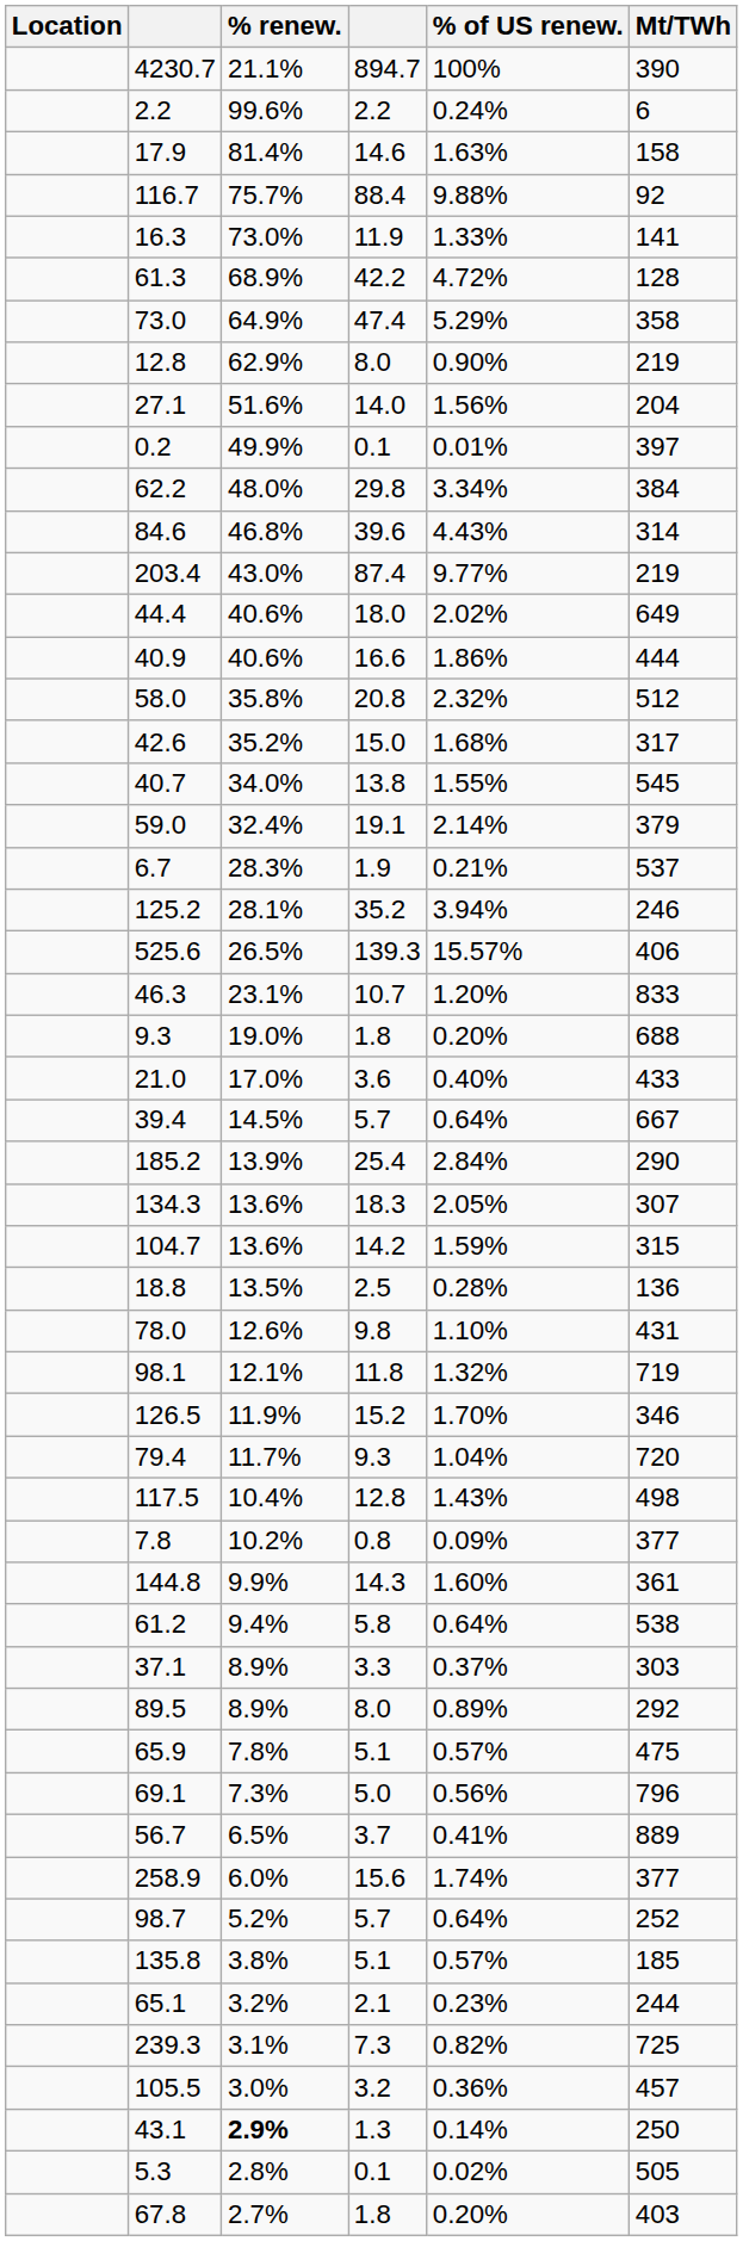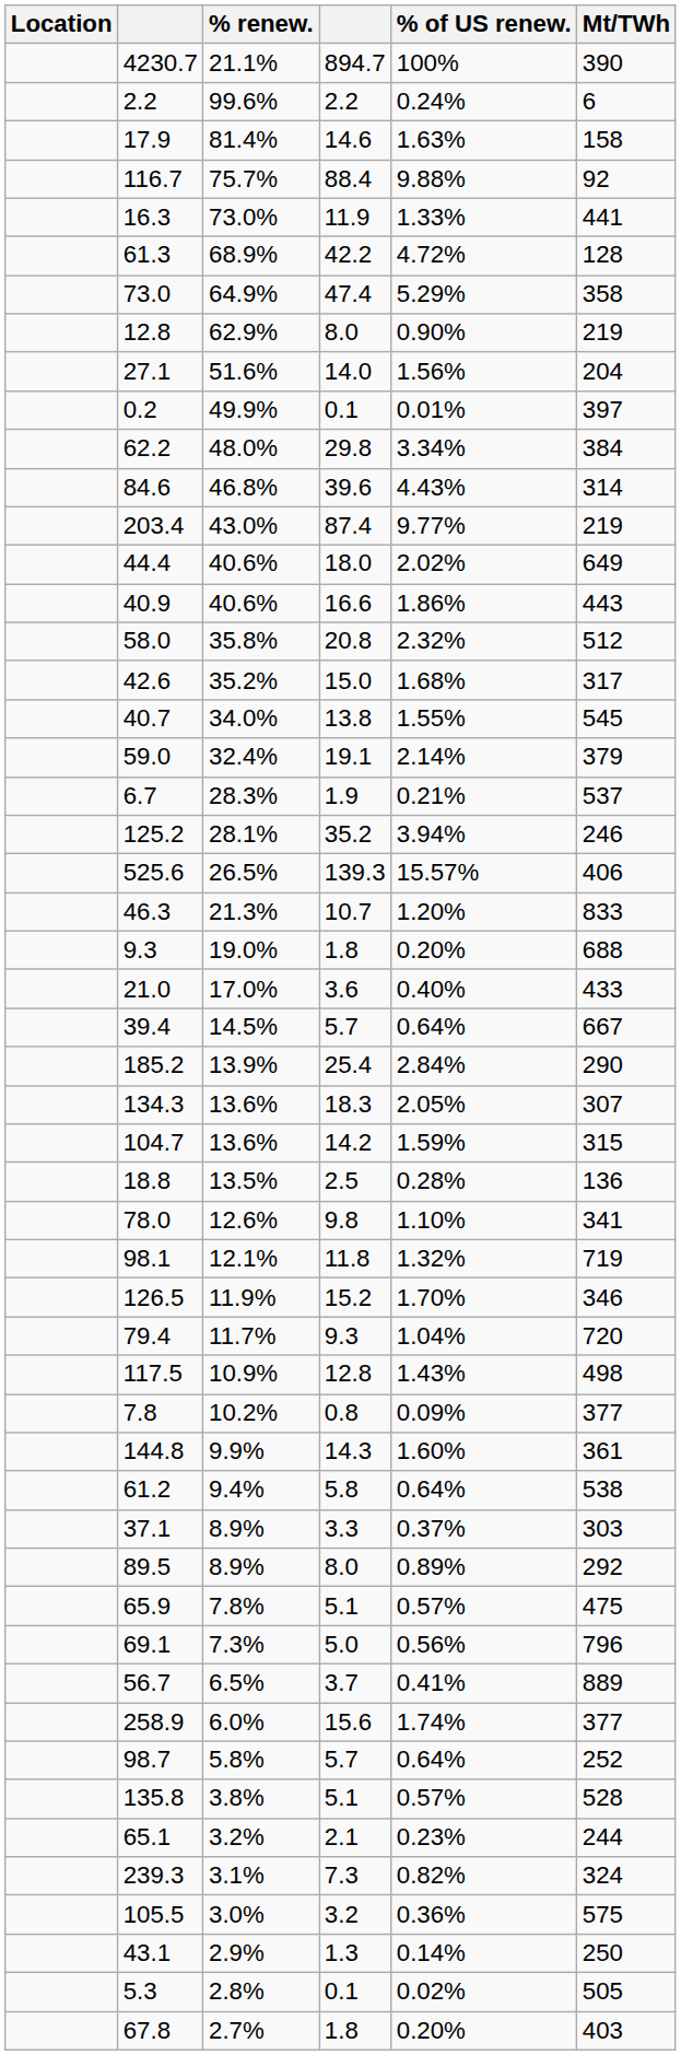 <table class="sortable wikitable sticky-header static-row-numbers sort-under col1left" >
 <tr>
 <th>Location</th>
 <th></th>
 <th>%  renew.</th>
 <th></th>
 <th>%  of US  renew.</th>
 <th>  Mt/TWh</th>
 </tr>
 <tr class=static-row-numbers-norank>
 <td><strong></strong></td>
 <td>4230.7</td>
 <td>21.1%</td>
 <td>894.7</td>
 <td>100%</td>
 <td>390</td>
 </tr>
 <tr>
 <td></td>
 <td>2.2</td>
 <td>99.6%</td>
 <td>2.2</td>
 <td>0.24%</td>
 <td>6</td>
 </tr>
 <tr>
 <td></td>
 <td>17.9</td>
 <td>81.4%</td>
 <td>14.6</td>
 <td>1.63%</td>
 <td>158</td>
 </tr>
 <tr>
 <td></td>
 <td>116.7</td>
 <td>75.7%</td>
 <td>88.4</td>
 <td>9.88%</td>
 <td>92</td>
 </tr>
 <tr>
 <td></td>
 <td>16.3</td>
 <td>73.0%</td>
 <td>11.9</td>
 <td>1.33%</td>
-<td>141</td>
+<td>441</td>
 </tr>
 <tr>
 <td></td>
 <td>61.3</td>
 <td>68.9%</td>
 <td>42.2</td>
 <td>4.72%</td>
 <td>128</td>
 </tr>
 <tr>
 <td></td>
 <td>73.0</td>
 <td>64.9%</td>
 <td>47.4</td>
 <td>5.29%</td>
 <td>358</td>
 </tr>
 <tr>
 <td></td>
 <td>12.8</td>
 <td>62.9%</td>
 <td>8.0</td>
 <td>0.90%</td>
 <td>219</td>
 </tr>
 <tr>
 <td></td>
 <td>27.1</td>
 <td>51.6%</td>
 <td>14.0</td>
 <td>1.56%</td>
 <td>204</td>
 </tr>
 <tr class=static-row-numbers-norank>
 <td></td>
 <td>0.2</td>
 <td>49.9%</td>
 <td>0.1</td>
 <td>0.01%</td>
 <td>397</td>
 </tr>
 <tr>
 <td></td>
 <td>62.2</td>
 <td>48.0%</td>
 <td>29.8</td>
 <td>3.34%</td>
 <td>384</td>
 </tr>
 <tr>
 <td></td>
 <td>84.6</td>
 <td>46.8%</td>
 <td>39.6</td>
 <td>4.43%</td>
 <td>314</td>
 </tr>
 <tr>
 <td></td>
 <td>203.4</td>
 <td>43.0%</td>
 <td>87.4</td>
 <td>9.77%</td>
 <td>219</td>
 </tr>
 <tr>
 <td></td>
 <td>44.4</td>
 <td>40.6%</td>
 <td>18.0</td>
 <td>2.02%</td>
 <td>649</td>
 </tr>
 <tr>
 <td></td>
 <td>40.9</td>
 <td>40.6%</td>
 <td>16.6</td>
 <td>1.86%</td>
-<td>444</td>
+<td>443</td>
 </tr>
 <tr>
 <td></td>
 <td>58.0</td>
 <td>35.8%</td>
 <td>20.8</td>
 <td>2.32%</td>
 <td>512</td>
 </tr>
 <tr>
 <td></td>
 <td>42.6</td>
 <td>35.2%</td>
 <td>15.0</td>
 <td>1.68%</td>
 <td>317</td>
 </tr>
 <tr>
 <td></td>
 <td>40.7</td>
 <td>34.0%</td>
 <td>13.8</td>
 <td>1.55%</td>
 <td>545</td>
 </tr>
 <tr>
 <td></td>
 <td>59.0</td>
 <td>32.4%</td>
 <td>19.1</td>
 <td>2.14%</td>
 <td>379</td>
 </tr>
 <tr>
 <td></td>
 <td>6.7</td>
 <td>28.3%</td>
 <td>1.9</td>
 <td>0.21%</td>
 <td>537</td>
 </tr>
 <tr>
 <td></td>
 <td>125.2</td>
 <td>28.1%</td>
 <td>35.2</td>
 <td>3.94%</td>
 <td>246</td>
 </tr>
 <tr>
 <td></td>
 <td>525.6</td>
 <td>26.5%</td>
 <td>139.3</td>
 <td>15.57%</td>
 <td>406</td>
 </tr>
 <tr>
 <td></td>
 <td>46.3</td>
-<td>23.1%</td>
+<td>21.3%</td>
 <td>10.7</td>
 <td>1.20%</td>
 <td>833</td>
 </tr>
 <tr>
 <td></td>
 <td>9.3</td>
 <td>19.0%</td>
 <td>1.8</td>
 <td>0.20%</td>
 <td>688</td>
 </tr>
 <tr>
 <td></td>
 <td>21.0</td>
 <td>17.0%</td>
 <td>3.6</td>
 <td>0.40%</td>
 <td>433</td>
 </tr>
 <tr>
 <td></td>
 <td>39.4</td>
 <td>14.5%</td>
 <td>5.7</td>
 <td>0.64%</td>
 <td>667</td>
 </tr>
 <tr>
 <td></td>
 <td>185.2</td>
 <td>13.9%</td>
 <td>25.4</td>
 <td>2.84%</td>
 <td>290</td>
 </tr>
 <tr>
 <td></td>
 <td>134.3</td>
 <td>13.6%</td>
 <td>18.3</td>
 <td>2.05%</td>
 <td>307</td>
 </tr>
 <tr>
 <td></td>
 <td>104.7</td>
 <td>13.6%</td>
 <td>14.2</td>
 <td>1.59%</td>
 <td>315</td>
 </tr>
 <tr>
 <td></td>
 <td>18.8</td>
 <td>13.5%</td>
 <td>2.5</td>
 <td>0.28%</td>
 <td>136</td>
 </tr>
 <tr>
 <td></td>
 <td>78.0</td>
 <td>12.6%</td>
 <td>9.8</td>
 <td>1.10%</td>
-<td>431</td>
+<td>341</td>
 </tr>
 <tr>
 <td></td>
 <td>98.1</td>
 <td>12.1%</td>
 <td>11.8</td>
 <td>1.32%</td>
 <td>719</td>
 </tr>
 <tr>
 <td></td>
 <td>126.5</td>
 <td>11.9%</td>
 <td>15.2</td>
 <td>1.70%</td>
 <td>346</td>
 </tr>
 <tr>
 <td></td>
 <td>79.4</td>
 <td>11.7%</td>
 <td>9.3</td>
 <td>1.04%</td>
 <td>720</td>
 </tr>
 <tr>
 <td></td>
 <td>117.5</td>
-<td>10.4%</td>
+<td>10.9%</td>
 <td>12.8</td>
 <td>1.43%</td>
 <td>498</td>
 </tr>
 <tr>
 <td></td>
 <td>7.8</td>
 <td>10.2%</td>
 <td>0.8</td>
 <td>0.09%</td>
 <td>377</td>
 </tr>
 <tr>
 <td></td>
 <td>144.8</td>
 <td>9.9%</td>
 <td>14.3</td>
 <td>1.60%</td>
 <td>361</td>
 </tr>
 <tr>
 <td></td>
 <td>61.2</td>
 <td>9.4%</td>
 <td>5.8</td>
 <td>0.64%</td>
 <td>538</td>
 </tr>
 <tr>
 <td></td>
 <td>37.1</td>
 <td>8.9%</td>
 <td>3.3</td>
 <td>0.37%</td>
 <td>303</td>
 </tr>
 <tr>
 <td></td>
 <td>89.5</td>
 <td>8.9%</td>
 <td>8.0</td>
 <td>0.89%</td>
 <td>292</td>
 </tr>
 <tr>
 <td></td>
 <td>65.9</td>
 <td>7.8%</td>
 <td>5.1</td>
 <td>0.57%</td>
 <td>475</td>
 </tr>
 <tr>
 <td></td>
 <td>69.1</td>
 <td>7.3%</td>
 <td>5.0</td>
 <td>0.56%</td>
 <td>796</td>
 </tr>
 <tr>
 <td></td>
 <td>56.7</td>
 <td>6.5%</td>
 <td>3.7</td>
 <td>0.41%</td>
 <td>889</td>
 </tr>
 <tr>
 <td></td>
 <td>258.9</td>
 <td>6.0%</td>
 <td>15.6</td>
 <td>1.74%</td>
 <td>377</td>
 </tr>
 <tr>
 <td></td>
 <td>98.7</td>
-<td>5.2%</td>
+<td>5.8%</td>
 <td>5.7</td>
 <td>0.64%</td>
 <td>252</td>
 </tr>
 <tr>
 <td></td>
 <td>135.8</td>
 <td>3.8%</td>
 <td>5.1</td>
 <td>0.57%</td>
-<td>185</td>
+<td>528</td>
 </tr>
 <tr>
 <td></td>
 <td>65.1</td>
 <td>3.2%</td>
 <td>2.1</td>
 <td>0.23%</td>
 <td>244</td>
 </tr>
 <tr>
 <td></td>
 <td>239.3</td>
 <td>3.1%</td>
 <td>7.3</td>
 <td>0.82%</td>
-<td>725</td>
+<td>324</td>
 </tr>
 <tr>
 <td></td>
 <td>105.5</td>
 <td>3.0%</td>
 <td>3.2</td>
 <td>0.36%</td>
-<td>457</td>
+<td>575</td>
 </tr>
 <tr>
 <td></td>
 <td>43.1</td>
-<td><strong>2.9%</strong></td>
+<td>2.9%</td>
 <td>1.3</td>
 <td>0.14%</td>
 <td>250</td>
 </tr>
 <tr>
 <td></td>
 <td>5.3</td>
 <td>2.8%</td>
 <td>0.1</td>
 <td>0.02%</td>
 <td>505</td>
 </tr>
 <tr>
 <td></td>
 <td>67.8</td>
 <td>2.7%</td>
 <td>1.8</td>
 <td>0.20%</td>
 <td>403</td>
 </tr>
 </table>
